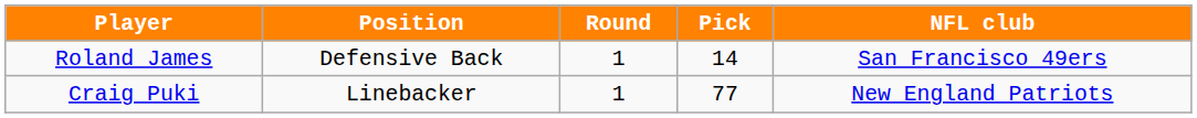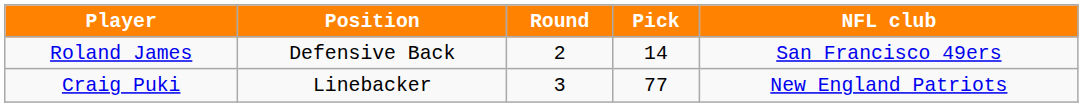 <table class="wikitable" width="80%">
 <tr align="center"  style="background:#FF8200;color:#FFFFFF;">
 <td><strong>Player</strong></td>
 <td><strong>Position</strong></td>
 <td><strong>Round</strong></td>
 <td><strong>Pick</strong></td>
 <td><strong>NFL club</strong></td>
 </tr>
 <tr align="center" bgcolor="">
 <td><a href='#'>Roland James</a></td>
 <td>Defensive Back</td>
-<td>1</td>
+<td>2</td>
 <td>14</td>
 <td><a href='#'>San Francisco 49ers</a></td>
 </tr>
 <tr align="center" bgcolor="">
 <td><a href='#'>Craig Puki</a></td>
 <td>Linebacker</td>
-<td>1</td>
+<td>3</td>
 <td>77</td>
 <td><a href='#'>New England Patriots</a></td>
 </tr>
 </table>
